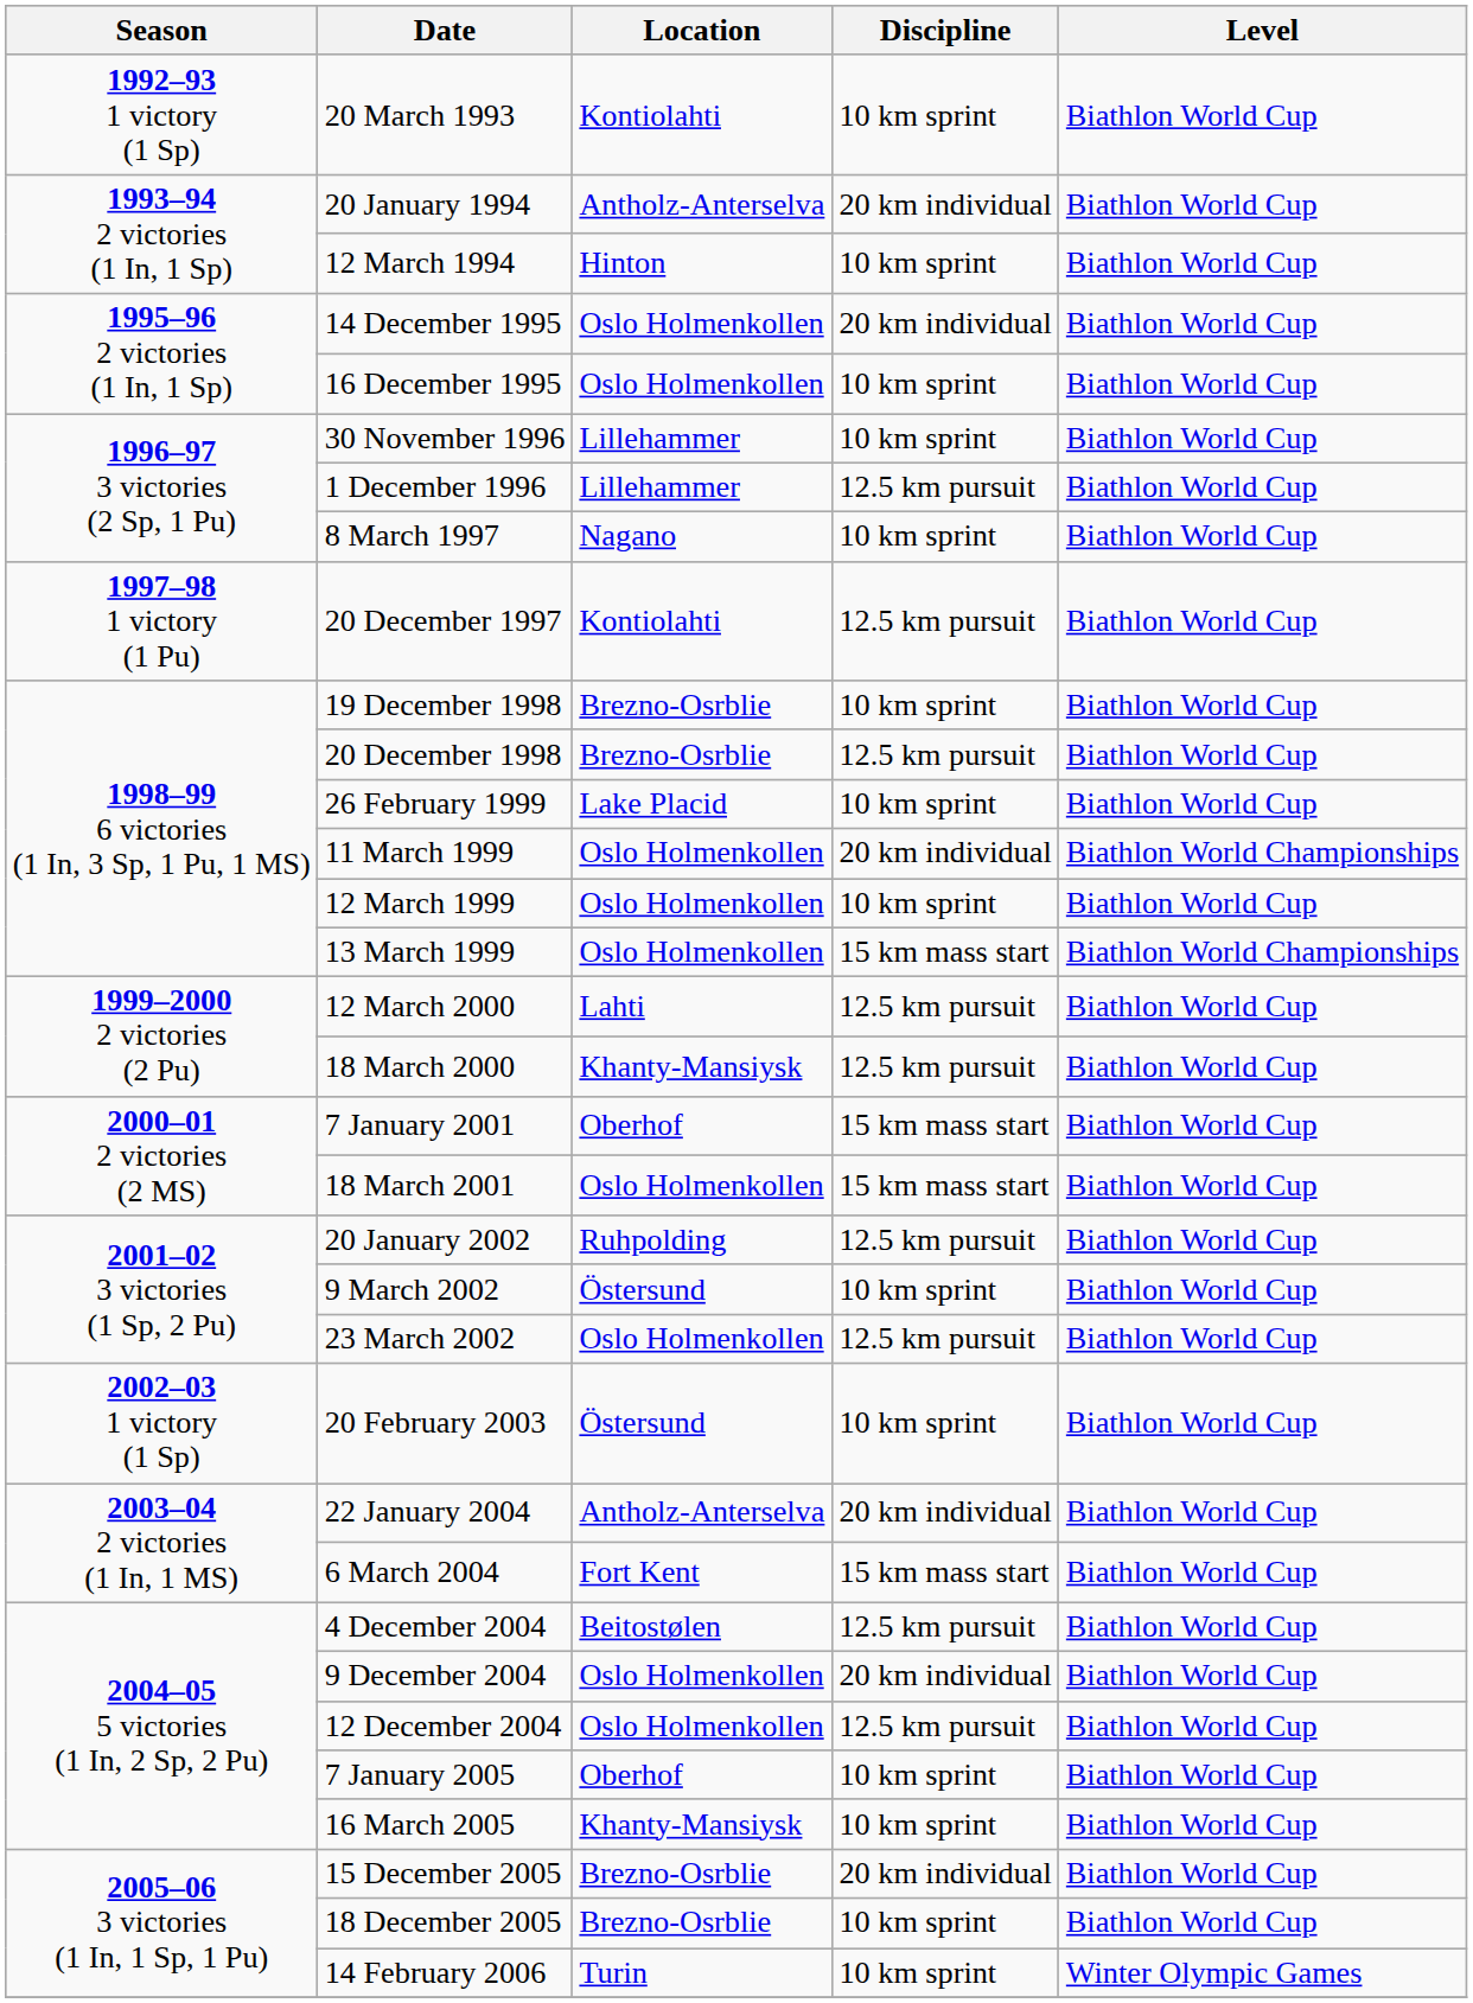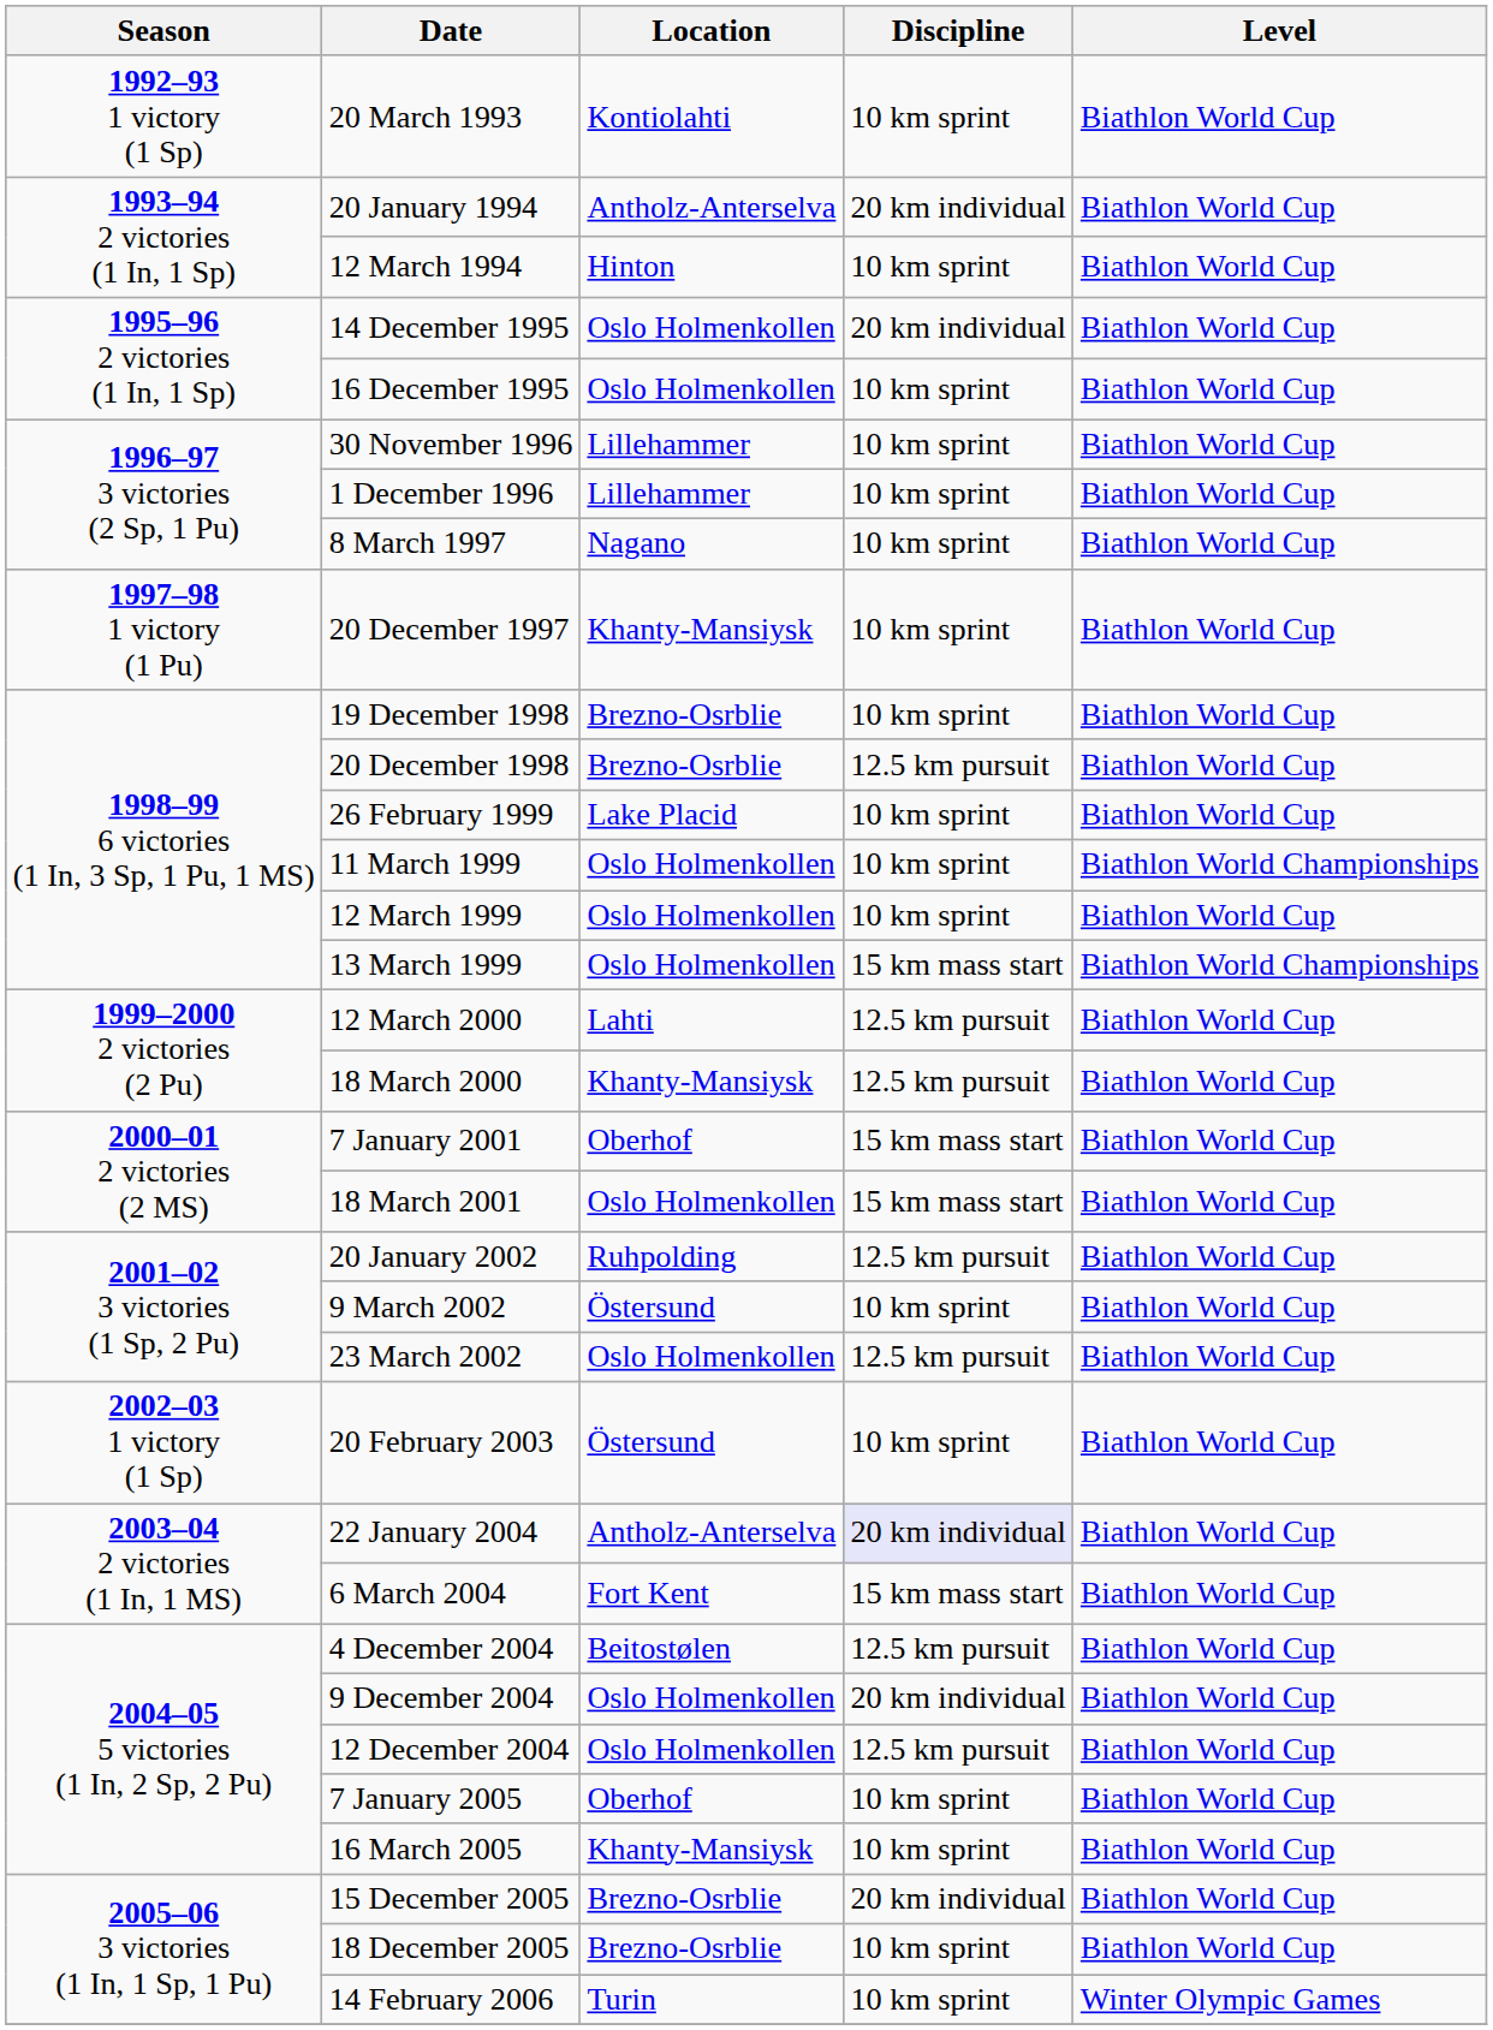 <table class="wikitable">
 <tr>
 <th>Season</th>
 <th>Date</th>
 <th>Location</th>
 <th>Discipline</th>
 <th>Level</th>
 </tr>
 <tr>
 <td rowspan="1" style="text-align:center;"><strong><a href='#'>1992–93</a></strong> <br> 1 victory <br> (1 Sp)</td>
 <td>20 March 1993</td>
 <td> <a href='#'>Kontiolahti</a></td>
 <td>10 km sprint</td>
 <td><a href='#'>Biathlon World Cup</a></td>
 </tr>
 <tr>
 <td rowspan="2" style="text-align:center;"><strong><a href='#'>1993–94</a></strong> <br> 2 victories <br> (1 In, 1 Sp)</td>
 <td>20 January 1994</td>
 <td> <a href='#'>Antholz-Anterselva</a></td>
 <td>20 km individual</td>
 <td><a href='#'>Biathlon World Cup</a></td>
 </tr>
 <tr>
 <td>12 March 1994</td>
 <td> <a href='#'>Hinton</a></td>
 <td>10 km sprint</td>
 <td><a href='#'>Biathlon World Cup</a></td>
 </tr>
 <tr>
 <td rowspan="2" style="text-align:center;"><strong><a href='#'>1995–96</a></strong> <br> 2 victories <br> (1 In, 1 Sp)</td>
 <td>14 December 1995</td>
 <td> <a href='#'>Oslo Holmenkollen</a></td>
 <td>20 km individual</td>
 <td><a href='#'>Biathlon World Cup</a></td>
 </tr>
 <tr>
 <td>16 December 1995</td>
 <td> <a href='#'>Oslo Holmenkollen</a></td>
 <td>10 km sprint</td>
 <td><a href='#'>Biathlon World Cup</a></td>
 </tr>
 <tr>
 <td rowspan="3" style="text-align:center;"><strong><a href='#'>1996–97</a></strong> <br> 3 victories <br> (2 Sp, 1 Pu)</td>
 <td>30 November 1996</td>
 <td> <a href='#'>Lillehammer</a></td>
 <td>10 km sprint</td>
 <td><a href='#'>Biathlon World Cup</a></td>
 </tr>
 <tr>
 <td>1 December 1996</td>
 <td> <a href='#'>Lillehammer</a></td>
-<td>12.5 km pursuit</td>
+<td>10 km sprint</td>
 <td><a href='#'>Biathlon World Cup</a></td>
 </tr>
 <tr>
 <td>8 March 1997</td>
 <td> <a href='#'>Nagano</a></td>
 <td>10 km sprint</td>
 <td><a href='#'>Biathlon World Cup</a></td>
 </tr>
 <tr>
 <td rowspan="1" style="text-align:center;"><strong><a href='#'>1997–98</a></strong> <br> 1 victory <br> (1 Pu)</td>
 <td>20 December 1997</td>
-<td> <a href='#'>Kontiolahti</a></td>
-<td>12.5 km pursuit</td>
+<td> <a href='#'>Khanty-Mansiysk</a></td>
+<td>10 km sprint</td>
 <td><a href='#'>Biathlon World Cup</a></td>
 </tr>
 <tr>
 <td rowspan="6" style="text-align:center;"><strong><a href='#'>1998–99</a></strong> <br> 6 victories <br> (1 In, 3 Sp, 1 Pu, 1 MS)</td>
 <td>19 December 1998</td>
 <td> <a href='#'>Brezno-Osrblie</a></td>
 <td>10 km sprint</td>
 <td><a href='#'>Biathlon World Cup</a></td>
 </tr>
 <tr>
 <td>20 December 1998</td>
 <td> <a href='#'>Brezno-Osrblie</a></td>
 <td>12.5 km pursuit</td>
 <td><a href='#'>Biathlon World Cup</a></td>
 </tr>
 <tr>
 <td>26 February 1999</td>
 <td> <a href='#'>Lake Placid</a></td>
 <td>10 km sprint</td>
 <td><a href='#'>Biathlon World Cup</a></td>
 </tr>
 <tr>
 <td>11 March 1999</td>
 <td> <a href='#'>Oslo Holmenkollen</a></td>
-<td>20 km individual</td>
+<td>10 km sprint</td>
 <td><a href='#'>Biathlon World Championships</a></td>
 </tr>
 <tr>
 <td>12 March 1999</td>
 <td> <a href='#'>Oslo Holmenkollen</a></td>
 <td>10 km sprint</td>
 <td><a href='#'>Biathlon World Cup</a></td>
 </tr>
 <tr>
 <td>13 March 1999</td>
 <td> <a href='#'>Oslo Holmenkollen</a></td>
 <td>15 km mass start</td>
 <td><a href='#'>Biathlon World Championships</a></td>
 </tr>
 <tr>
 <td rowspan="2" style="text-align:center;"><strong><a href='#'>1999–2000</a></strong> <br> 2 victories <br> (2 Pu)</td>
 <td>12 March 2000</td>
 <td> <a href='#'>Lahti</a></td>
 <td>12.5 km pursuit</td>
 <td><a href='#'>Biathlon World Cup</a></td>
 </tr>
 <tr>
 <td>18 March 2000</td>
 <td> <a href='#'>Khanty-Mansiysk</a></td>
 <td>12.5 km pursuit</td>
 <td><a href='#'>Biathlon World Cup</a></td>
 </tr>
 <tr>
 <td rowspan="2" style="text-align:center;"><strong><a href='#'>2000–01</a></strong> <br> 2 victories <br> (2 MS)</td>
 <td>7 January 2001</td>
 <td> <a href='#'>Oberhof</a></td>
 <td>15 km mass start</td>
 <td><a href='#'>Biathlon World Cup</a></td>
 </tr>
 <tr>
 <td>18 March 2001</td>
 <td> <a href='#'>Oslo Holmenkollen</a></td>
 <td>15 km mass start</td>
 <td><a href='#'>Biathlon World Cup</a></td>
 </tr>
 <tr>
 <td rowspan="3" style="text-align:center;"><strong><a href='#'>2001–02</a></strong> <br> 3 victories <br> (1 Sp, 2 Pu)</td>
 <td>20 January 2002</td>
 <td> <a href='#'>Ruhpolding</a></td>
 <td>12.5 km pursuit</td>
 <td><a href='#'>Biathlon World Cup</a></td>
 </tr>
 <tr>
 <td>9 March 2002</td>
 <td> <a href='#'>Östersund</a></td>
 <td>10 km sprint</td>
 <td><a href='#'>Biathlon World Cup</a></td>
 </tr>
 <tr>
 <td>23 March 2002</td>
 <td> <a href='#'>Oslo Holmenkollen</a></td>
 <td>12.5 km pursuit</td>
 <td><a href='#'>Biathlon World Cup</a></td>
 </tr>
 <tr>
 <td rowspan="1" style="text-align:center;"><strong><a href='#'>2002–03</a></strong> <br> 1 victory <br> (1 Sp)</td>
 <td>20 February 2003</td>
 <td> <a href='#'>Östersund</a></td>
 <td>10 km sprint</td>
 <td><a href='#'>Biathlon World Cup</a></td>
 </tr>
 <tr>
 <td rowspan="2" style="text-align:center;"><strong><a href='#'>2003–04</a></strong> <br> 2 victories <br> (1 In, 1 MS)</td>
 <td>22 January 2004</td>
 <td> <a href='#'>Antholz-Anterselva</a></td>
-<td>20 km individual</td>
+<td style="background: lavender;">20 km individual</td>
 <td><a href='#'>Biathlon World Cup</a></td>
 </tr>
 <tr>
 <td>6 March 2004</td>
 <td> <a href='#'>Fort Kent</a></td>
 <td>15 km mass start</td>
 <td><a href='#'>Biathlon World Cup</a></td>
 </tr>
 <tr>
 <td rowspan="5" style="text-align:center;"><strong><a href='#'>2004–05</a></strong> <br> 5 victories <br> (1 In, 2 Sp, 2 Pu)</td>
 <td>4 December 2004</td>
 <td> <a href='#'>Beitostølen</a></td>
 <td>12.5 km pursuit</td>
 <td><a href='#'>Biathlon World Cup</a></td>
 </tr>
 <tr>
 <td>9 December 2004</td>
 <td> <a href='#'>Oslo Holmenkollen</a></td>
 <td>20 km individual</td>
 <td><a href='#'>Biathlon World Cup</a></td>
 </tr>
 <tr>
 <td>12 December 2004</td>
 <td> <a href='#'>Oslo Holmenkollen</a></td>
 <td>12.5 km pursuit</td>
 <td><a href='#'>Biathlon World Cup</a></td>
 </tr>
 <tr>
 <td>7 January 2005</td>
 <td> <a href='#'>Oberhof</a></td>
 <td>10 km sprint</td>
 <td><a href='#'>Biathlon World Cup</a></td>
 </tr>
 <tr>
 <td>16 March 2005</td>
 <td> <a href='#'>Khanty-Mansiysk</a></td>
 <td>10 km sprint</td>
 <td><a href='#'>Biathlon World Cup</a></td>
 </tr>
 <tr>
 <td rowspan="3" style="text-align:center;"><strong><a href='#'>2005–06</a></strong> <br> 3 victories <br> (1 In, 1 Sp, 1 Pu)</td>
 <td>15 December 2005</td>
 <td> <a href='#'>Brezno-Osrblie</a></td>
 <td>20 km individual</td>
 <td><a href='#'>Biathlon World Cup</a></td>
 </tr>
 <tr>
 <td>18 December 2005</td>
 <td> <a href='#'>Brezno-Osrblie</a></td>
 <td>10 km sprint</td>
 <td><a href='#'>Biathlon World Cup</a></td>
 </tr>
 <tr>
 <td>14 February 2006</td>
 <td> <a href='#'>Turin</a></td>
 <td>10 km sprint</td>
 <td><a href='#'>Winter Olympic Games</a></td>
 </tr>
 <tr>
 </tr>
 </table>
